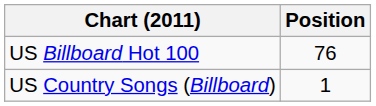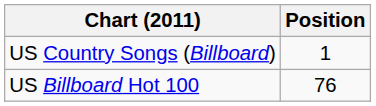 <table class="wikitable sortable">
 <tr>
 <th scope="col">Chart (2011)</th>
 <th scope="col">Position</th>
 </tr>
 <tr>
+<td>US <a href='#'>Country Songs</a> (<em><a href='#'>Billboard</a></em>)</td>
+<td align="center">1</td>
+</tr>
+<tr>
 <td>US <a href='#'><em>Billboard</em> Hot 100</a></td>
 <td align="center">76</td>
 </tr>
-<tr>
-<td>US <a href='#'>Country Songs</a> (<em><a href='#'>Billboard</a></em>)</td>
-<td align="center">1</td>
-</tr>
 </table>
